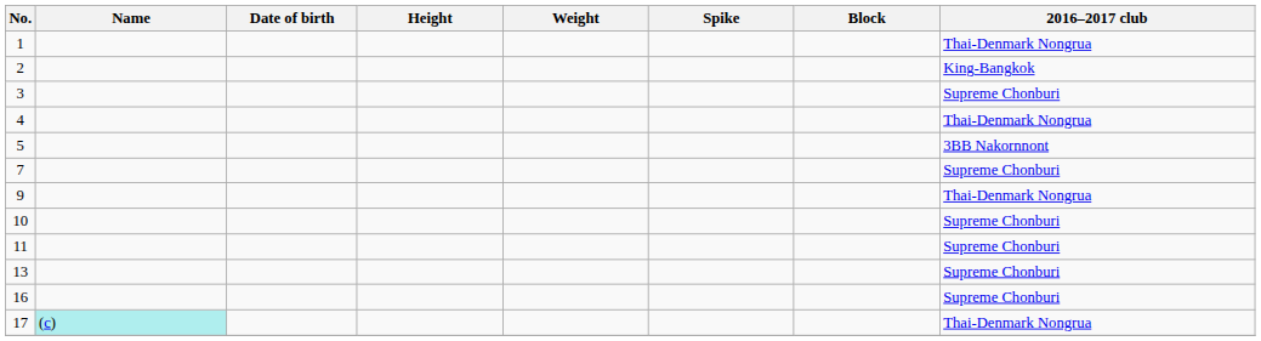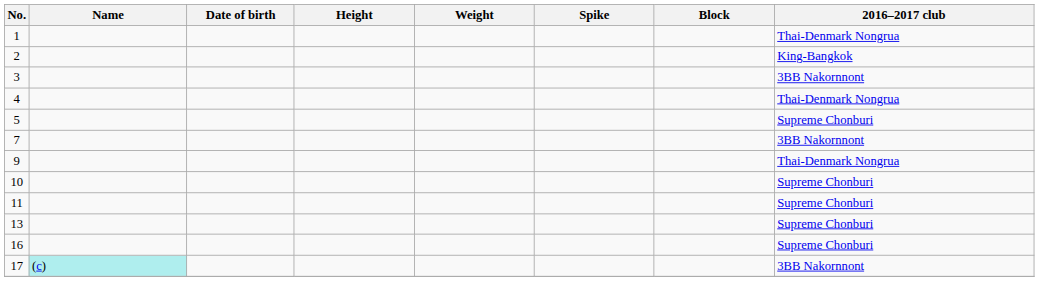 <table class="wikitable sortable" style="font-size:90%; text-align:center;">
 <tr>
 <th>No.</th>
 <th style="width:12em">Name</th>
 <th style="width:8em">Date of birth</th>
 <th style="width:9em">Height</th>
 <th style="width:9em">Weight</th>
 <th style="width:9em">Spike</th>
 <th style="width:9em">Block</th>
 <th style="width:20em">2016–2017 club</th>
 </tr>
 <tr>
 <td>1</td>
 <td align=left></td>
 <td align=right></td>
 <td></td>
 <td></td>
 <td></td>
 <td></td>
 <td align=left> <a href='#'>Thai-Denmark Nongrua</a></td>
 </tr>
 <tr>
 <td>2</td>
 <td align=left></td>
 <td align=right></td>
 <td></td>
 <td></td>
 <td></td>
 <td></td>
 <td align=left> <a href='#'>King-Bangkok</a></td>
 </tr>
 <tr>
 <td>3</td>
 <td align=left></td>
 <td align=right></td>
 <td></td>
 <td></td>
 <td></td>
 <td></td>
-<td align=left> <a href='#'>Supreme Chonburi</a></td>
+<td align=left> <a href='#'>3BB Nakornnont</a></td>
 </tr>
 <tr>
 <td>4</td>
 <td align=left></td>
 <td align=right></td>
 <td></td>
 <td></td>
 <td></td>
 <td></td>
 <td align=left> <a href='#'>Thai-Denmark Nongrua</a></td>
 </tr>
 <tr>
 <td>5</td>
 <td align=left></td>
 <td align=right></td>
 <td></td>
 <td></td>
 <td></td>
 <td></td>
-<td align=left> <a href='#'>3BB Nakornnont</a></td>
+<td align=left> <a href='#'>Supreme Chonburi</a></td>
 </tr>
 <tr>
 <td>7</td>
 <td align=left></td>
 <td align=right></td>
 <td></td>
 <td></td>
 <td></td>
 <td></td>
-<td align=left> <a href='#'>Supreme Chonburi</a></td>
+<td align=left> <a href='#'>3BB Nakornnont</a></td>
 </tr>
 <tr>
 <td>9</td>
 <td align=left></td>
 <td align=right></td>
 <td></td>
 <td></td>
 <td></td>
 <td></td>
 <td align=left> <a href='#'>Thai-Denmark Nongrua</a></td>
 </tr>
 <tr>
 <td>10</td>
 <td align=left></td>
 <td align=right></td>
 <td></td>
 <td></td>
 <td></td>
 <td></td>
 <td align=left> <a href='#'>Supreme Chonburi</a></td>
 </tr>
 <tr>
 <td>11</td>
 <td align=left></td>
 <td align=right></td>
 <td></td>
 <td></td>
 <td></td>
 <td></td>
 <td align=left> <a href='#'>Supreme Chonburi</a></td>
 </tr>
 <tr>
 <td>13</td>
 <td align=left></td>
 <td align=right></td>
 <td></td>
 <td></td>
 <td></td>
 <td></td>
 <td align=left> <a href='#'>Supreme Chonburi</a></td>
 </tr>
 <tr>
 <td>16</td>
 <td align=left></td>
 <td align=right></td>
 <td></td>
 <td></td>
 <td></td>
 <td></td>
 <td align=left> <a href='#'>Supreme Chonburi</a></td>
 </tr>
 <tr>
 <td>17</td>
 <td align=left style="background: paleturquoise;"> (<a href='#'>c</a>)</td>
 <td align=right></td>
 <td></td>
 <td></td>
 <td></td>
 <td></td>
-<td align=left> <a href='#'>Thai-Denmark Nongrua</a></td>
+<td align=left> <a href='#'>3BB Nakornnont</a></td>
 </tr>
 <tr>
 </tr>
 </table>
